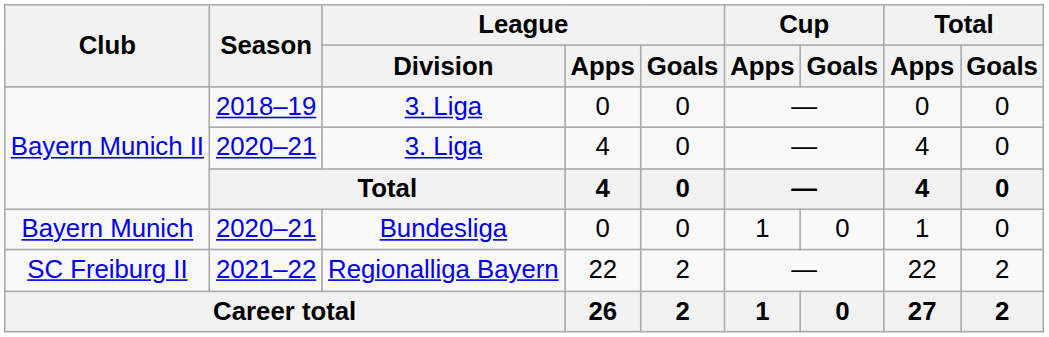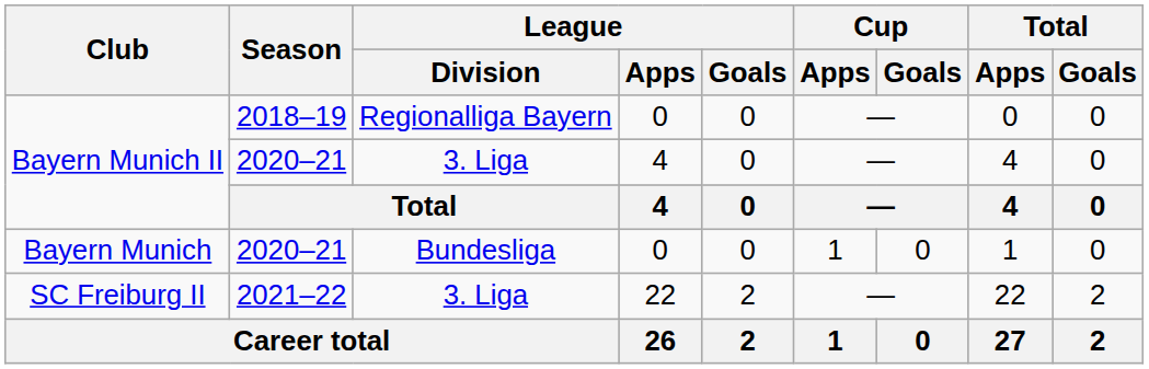 <table class="wikitable" style="text-align: center">
 <tr>
 <th rowspan="2">Club</th>
 <th rowspan="2">Season</th>
 <th colspan="3">League</th>
 <th colspan="2">Cup</th>
 <th colspan="2">Total</th>
 </tr>
 <tr>
 <th>Division</th>
 <th>Apps</th>
 <th>Goals</th>
 <th>Apps</th>
 <th>Goals</th>
 <th>Apps</th>
 <th>Goals</th>
 </tr>
 <tr>
 <td rowspan="3"><a href='#'>Bayern Munich II</a></td>
 <td><a href='#'>2018–19</a></td>
-<td><a href='#'>3. Liga</a></td>
+<td><a href='#'>Regionalliga Bayern</a></td>
 <td>0</td>
 <td>0</td>
 <td colspan="2">—</td>
 <td>0</td>
 <td>0</td>
 </tr>
 <tr>
 <td><a href='#'>2020–21</a></td>
 <td><a href='#'>3. Liga</a></td>
 <td>4</td>
 <td>0</td>
 <td colspan="2">—</td>
 <td>4</td>
 <td>0</td>
 </tr>
 <tr>
 <th colspan="2">Total</th>
 <th>4</th>
 <th>0</th>
 <th colspan="2">—</th>
 <th>4</th>
 <th>0</th>
 </tr>
 <tr>
 <td><a href='#'>Bayern Munich</a></td>
 <td><a href='#'>2020–21</a></td>
 <td><a href='#'>Bundesliga</a></td>
 <td>0</td>
 <td>0</td>
 <td>1</td>
 <td>0</td>
 <td>1</td>
 <td>0</td>
 </tr>
 <tr>
 <td><a href='#'>SC Freiburg II</a></td>
 <td><a href='#'>2021–22</a></td>
-<td><a href='#'>Regionalliga Bayern</a></td>
+<td><a href='#'>3. Liga</a></td>
 <td>22</td>
 <td>2</td>
 <td colspan="2">—</td>
 <td>22</td>
 <td>2</td>
 </tr>
 <tr>
 <th colspan="3">Career total</th>
 <th>26</th>
 <th>2</th>
 <th>1</th>
 <th>0</th>
 <th>27</th>
 <th>2</th>
 </tr>
 </table>
